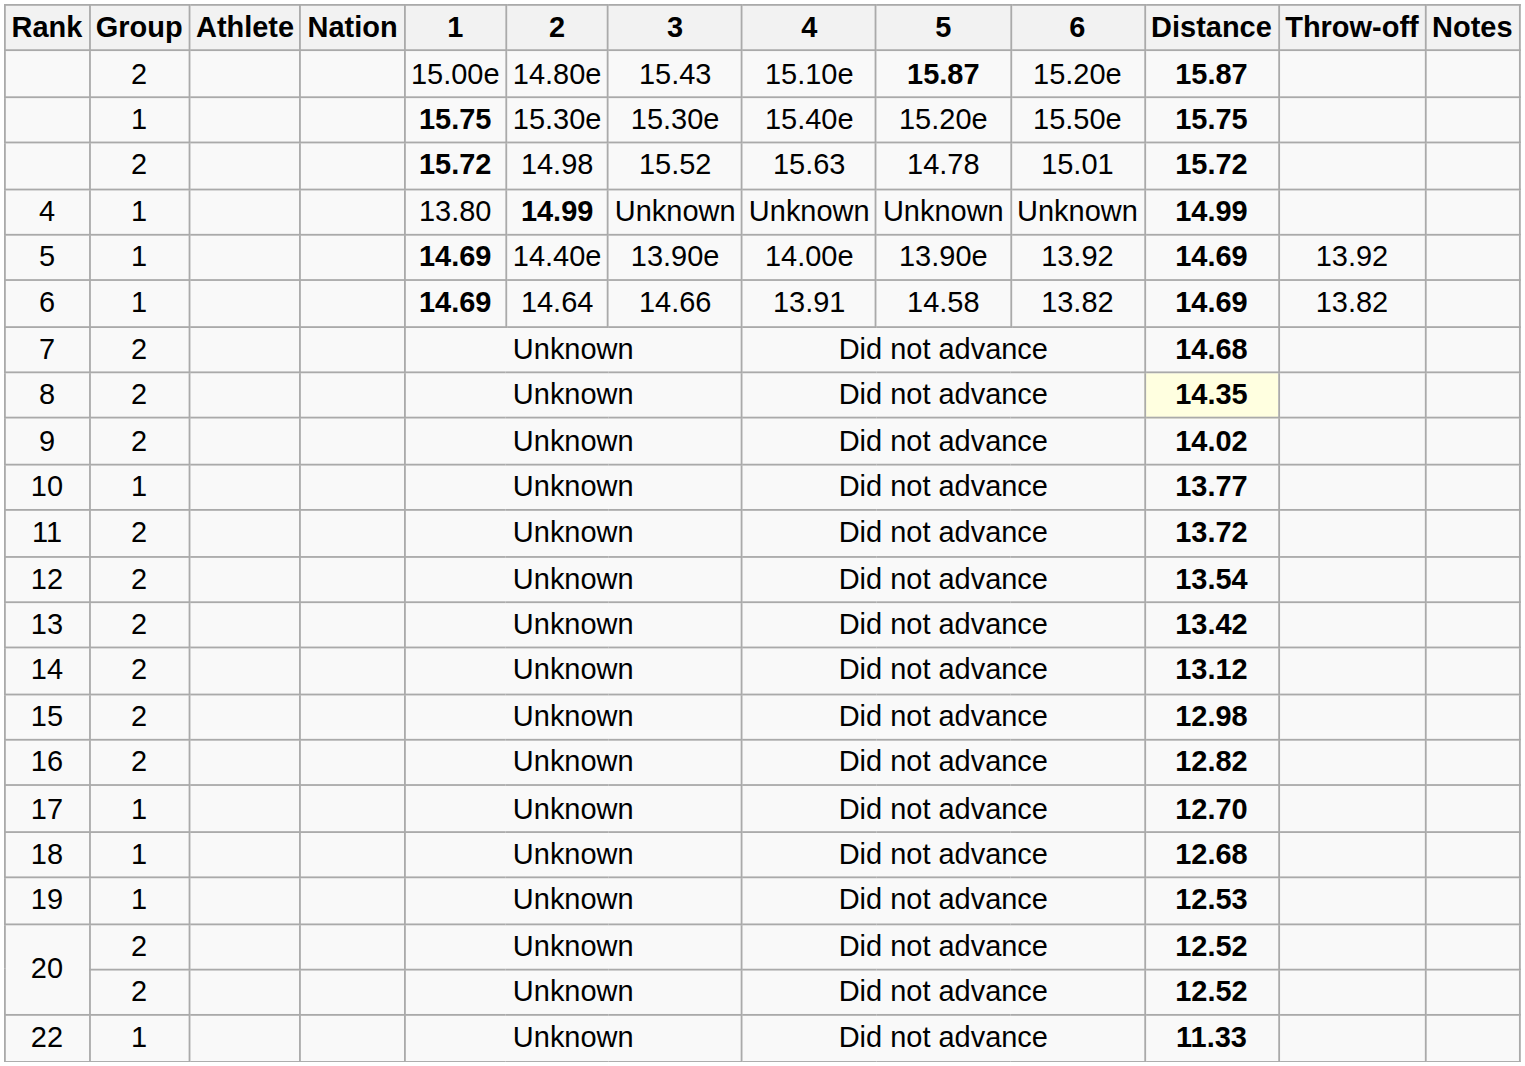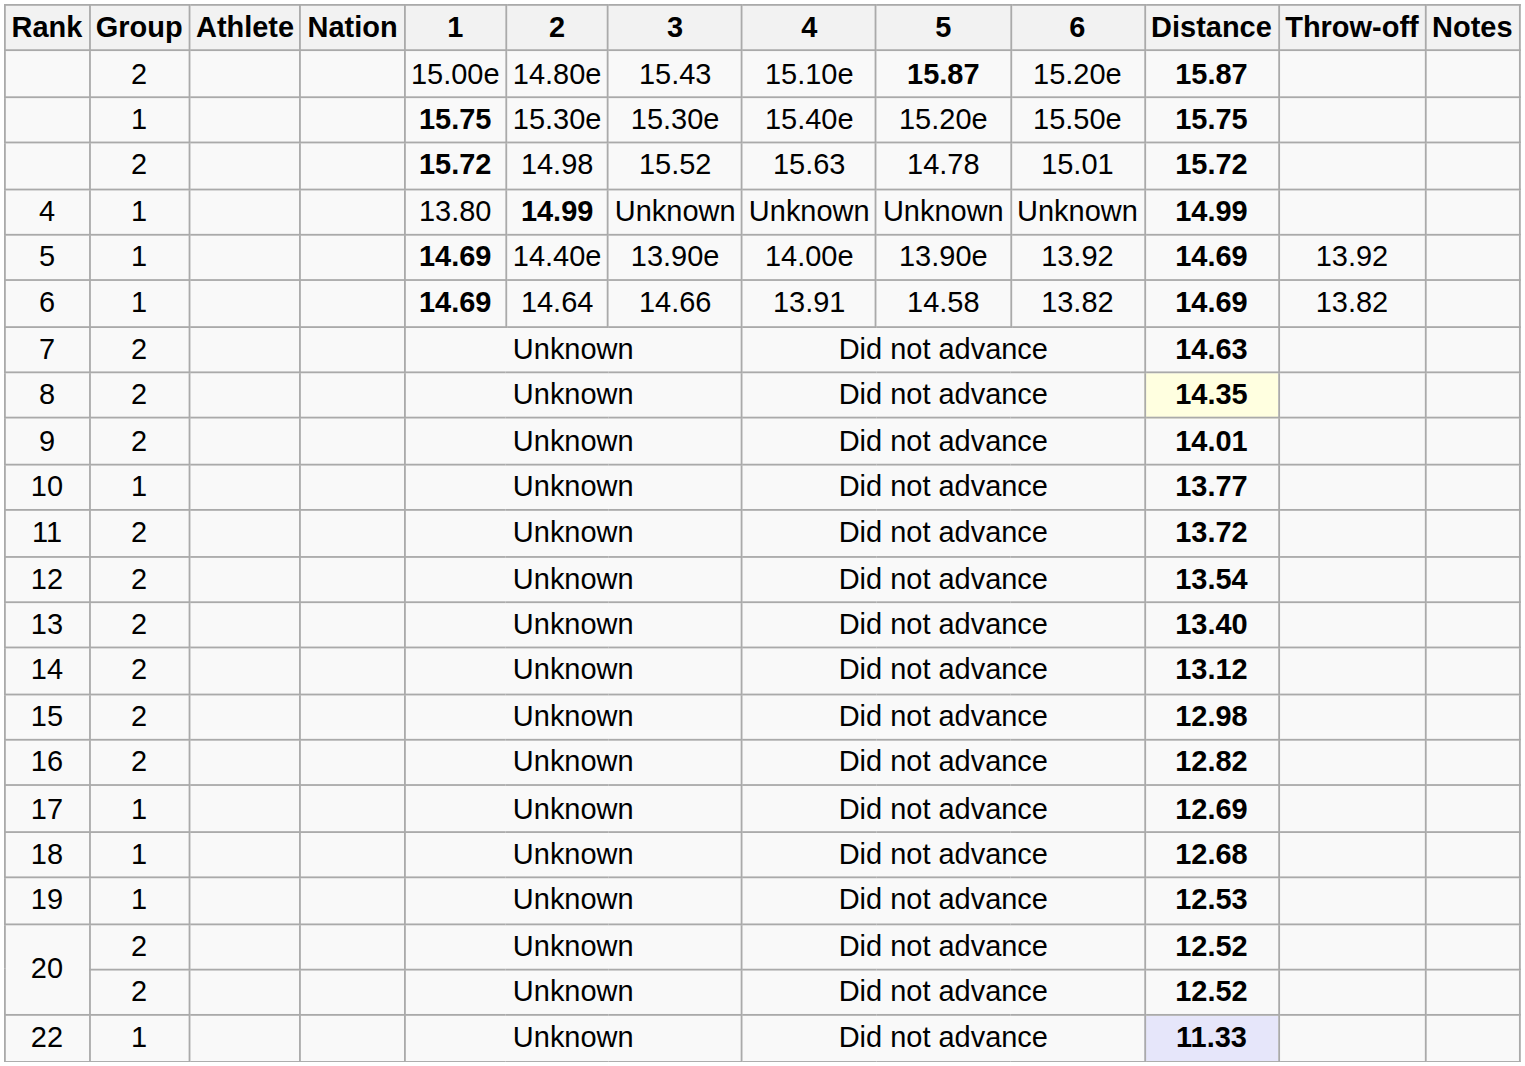 <table class="wikitable sortable" style="text-align:center">
 <tr>
 <th>Rank</th>
 <th>Group</th>
 <th>Athlete</th>
 <th>Nation</th>
 <th>1</th>
 <th>2</th>
 <th>3</th>
 <th>4</th>
 <th>5</th>
 <th>6</th>
 <th>Distance</th>
 <th data-sort-type=number>Throw-off</th>
 <th>Notes</th>
 </tr>
 <tr>
 <td></td>
 <td>2</td>
 <td align=left></td>
 <td align=left></td>
 <td>15.00e</td>
 <td>14.80e</td>
 <td>15.43</td>
 <td>15.10e</td>
 <td><strong>15.87</strong> </td>
 <td>15.20e</td>
 <td><strong>15.87</strong></td>
 <td></td>
 <td></td>
 </tr>
 <tr>
 <td></td>
 <td>1</td>
 <td align=left></td>
 <td align=left></td>
 <td><strong>15.75</strong> </td>
 <td>15.30e</td>
 <td>15.30e</td>
 <td>15.40e</td>
 <td>15.20e</td>
 <td>15.50e</td>
 <td><strong>15.75</strong></td>
 <td></td>
 <td></td>
 </tr>
 <tr>
 <td></td>
 <td>2</td>
 <td align=left></td>
 <td align=left></td>
 <td><strong>15.72</strong></td>
 <td>14.98</td>
 <td>15.52</td>
 <td>15.63</td>
 <td>14.78</td>
 <td>15.01</td>
 <td><strong>15.72</strong></td>
 <td></td>
 <td></td>
 </tr>
 <tr>
 <td>4</td>
 <td>1</td>
 <td align=left></td>
 <td align=left></td>
 <td>13.80</td>
 <td><strong>14.99</strong></td>
 <td data-sort-value=1.00>Unknown</td>
 <td data-sort-value=1.00>Unknown</td>
 <td data-sort-value=1.00>Unknown</td>
 <td data-sort-value=1.00>Unknown</td>
 <td><strong>14.99</strong></td>
 <td></td>
 <td></td>
 </tr>
 <tr>
 <td>5</td>
 <td>1</td>
 <td align=left></td>
 <td align=left></td>
 <td><strong>14.69</strong></td>
 <td>14.40e</td>
 <td>13.90e</td>
 <td>14.00e</td>
 <td>13.90e</td>
 <td>13.92</td>
 <td><strong>14.69</strong></td>
 <td>13.92</td>
 <td></td>
 </tr>
 <tr>
 <td>6</td>
 <td>1</td>
 <td align=left></td>
 <td align=left></td>
 <td><strong>14.69</strong></td>
 <td>14.64</td>
 <td>14.66</td>
 <td>13.91</td>
 <td>14.58</td>
 <td>13.82</td>
 <td><strong>14.69</strong></td>
 <td>13.82</td>
 <td></td>
 </tr>
 <tr>
 <td>7</td>
 <td>2</td>
 <td align=left></td>
 <td align=left></td>
 <td colspan=3 data-sort-value=14.68>Unknown</td>
 <td colspan=3 data-sort-value=0.00>Did not advance</td>
-<td><strong>14.68</strong></td>
+<td><strong>14.63</strong></td>
 <td></td>
 <td></td>
 </tr>
 <tr>
 <td>8</td>
 <td>2</td>
 <td align=left></td>
 <td align=left></td>
 <td colspan=3 data-sort-value=14.35>Unknown</td>
 <td colspan=3 data-sort-value=0.00>Did not advance</td>
 <td style="background: lightyellow;"><strong>14.35</strong></td>
 <td></td>
 <td></td>
 </tr>
 <tr>
 <td>9</td>
 <td>2</td>
 <td align=left></td>
 <td align=left></td>
 <td colspan=3 data-sort-value=14.01>Unknown</td>
 <td colspan=3 data-sort-value=0.00>Did not advance</td>
-<td><strong>14.02</strong></td>
+<td><strong>14.01</strong></td>
 <td></td>
 <td></td>
 </tr>
 <tr>
 <td>10</td>
 <td>1</td>
 <td align=left></td>
 <td align=left></td>
 <td colspan=3 data-sort-value=13.77>Unknown</td>
 <td colspan=3 data-sort-value=0.00>Did not advance</td>
 <td><strong>13.77</strong></td>
 <td></td>
 <td></td>
 </tr>
 <tr>
 <td>11</td>
 <td>2</td>
 <td align=left></td>
 <td align=left></td>
 <td colspan=3 data-sort-value=13.72>Unknown</td>
 <td colspan=3 data-sort-value=0.00>Did not advance</td>
 <td><strong>13.72</strong></td>
 <td></td>
 <td></td>
 </tr>
 <tr>
 <td>12</td>
 <td>2</td>
 <td align=left></td>
 <td align=left></td>
 <td colspan=3 data-sort-value=13.54>Unknown</td>
 <td colspan=3 data-sort-value=0.00>Did not advance</td>
 <td><strong>13.54</strong></td>
 <td></td>
 <td></td>
 </tr>
 <tr>
 <td>13</td>
 <td>2</td>
 <td align=left></td>
 <td align=left></td>
 <td colspan=3 data-sort-value=13.40>Unknown</td>
 <td colspan=3 data-sort-value=0.00>Did not advance</td>
-<td><strong>13.42</strong></td>
+<td><strong>13.40</strong></td>
 <td></td>
 <td></td>
 </tr>
 <tr>
 <td>14</td>
 <td>2</td>
 <td align=left></td>
 <td align=left></td>
 <td colspan=3 data-sort-value=13.12>Unknown</td>
 <td colspan=3 data-sort-value=0.00>Did not advance</td>
 <td><strong>13.12</strong></td>
 <td></td>
 <td></td>
 </tr>
 <tr>
 <td>15</td>
 <td>2</td>
 <td align=left></td>
 <td align=left></td>
 <td colspan=3 data-sort-value=12.98>Unknown</td>
 <td colspan=3 data-sort-value=0.00>Did not advance</td>
 <td><strong>12.98</strong></td>
 <td></td>
 <td></td>
 </tr>
 <tr>
 <td>16</td>
 <td>2</td>
 <td align=left></td>
 <td align=left></td>
 <td colspan=3 data-sort-value=12.82>Unknown</td>
 <td colspan=3 data-sort-value=0.00>Did not advance</td>
 <td><strong>12.82</strong></td>
 <td></td>
 <td></td>
 </tr>
 <tr>
 <td>17</td>
 <td>1</td>
 <td align=left></td>
 <td align=left></td>
 <td colspan=3 data-sort-value=12.70>Unknown</td>
 <td colspan=3 data-sort-value=0.00>Did not advance</td>
-<td><strong>12.70</strong></td>
+<td><strong>12.69</strong></td>
 <td></td>
 <td></td>
 </tr>
 <tr>
 <td>18</td>
 <td>1</td>
 <td align=left></td>
 <td align=left></td>
 <td colspan=3 data-sort-value=12.68>Unknown</td>
 <td colspan=3 data-sort-value=0.00>Did not advance</td>
 <td><strong>12.68</strong></td>
 <td></td>
 <td></td>
 </tr>
 <tr>
 <td>19</td>
 <td>1</td>
 <td align=left></td>
 <td align=left></td>
 <td colspan=3 data-sort-value=12.55>Unknown</td>
 <td colspan=3 data-sort-value=0.00>Did not advance</td>
 <td><strong>12.53</strong></td>
 <td></td>
 <td></td>
 </tr>
 <tr>
 <td rowspan=2>20</td>
 <td>2</td>
 <td align=left></td>
 <td align=left></td>
 <td colspan=3 data-sort-value=12.52>Unknown</td>
 <td colspan=3 data-sort-value=0.00>Did not advance</td>
 <td><strong>12.52</strong></td>
 <td></td>
 <td></td>
 </tr>
 <tr>
 <td>2</td>
 <td align=left></td>
 <td align=left></td>
 <td colspan=3 data-sort-value=12.52>Unknown</td>
 <td colspan=3 data-sort-value=0.00>Did not advance</td>
 <td><strong>12.52</strong></td>
 <td></td>
 <td></td>
 </tr>
 <tr>
 <td>22</td>
 <td>1</td>
 <td align=left></td>
 <td align=left></td>
 <td colspan=3 data-sort-value=11.33>Unknown</td>
 <td colspan=3 data-sort-value=0.00>Did not advance</td>
-<td><strong>11.33</strong></td>
+<td style="background: lavender;"><strong>11.33</strong></td>
 <td></td>
 <td></td>
 </tr>
 </table>
